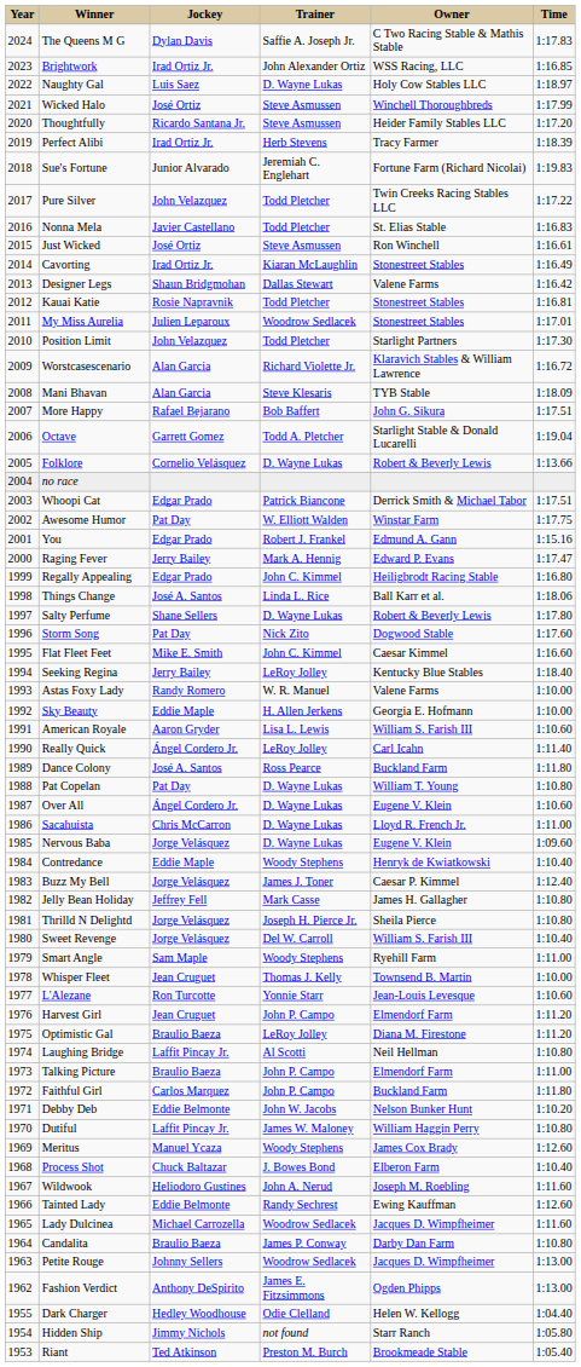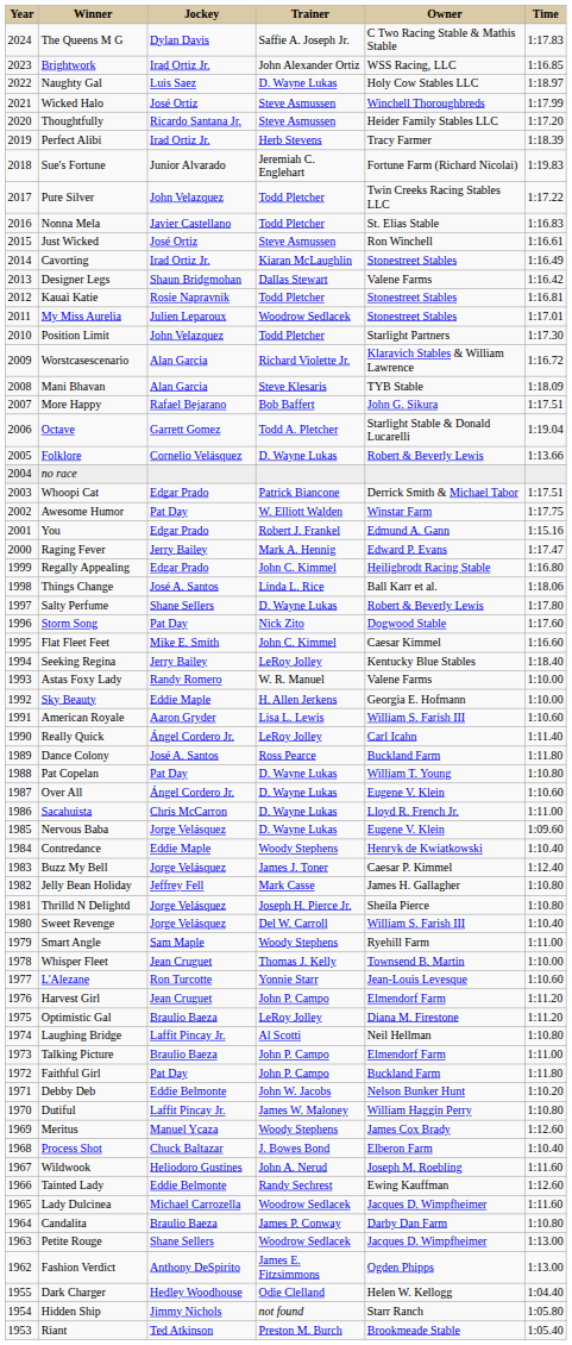 <table class="wikitable sortable">
 <tr>
 <th style="background:#DACAA5; width:38px">Year<br></th>
 <th style="background:#DACAA5; width:140px">Winner<br></th>
 <th style="background:#DACAA5; width:140px">Jockey<br></th>
 <th style="background:#DACAA5; width:140px">Trainer<br></th>
 <th style="background:#DACAA5; width:210px">Owner<br></th>
 <th style="background:#DACAA5">Time<br></th>
 </tr>
 <tr>
 <td>2024</td>
 <td>The Queens M G</td>
 <td><a href='#'>Dylan Davis</a></td>
 <td>Saffie A. Joseph Jr.</td>
 <td>C Two Racing Stable & Mathis Stable</td>
 <td>1:17.83</td>
 </tr>
 <tr>
 <td>2023</td>
 <td><a href='#'>Brightwork</a></td>
 <td><a href='#'>Irad Ortiz Jr.</a></td>
 <td>John Alexander Ortiz</td>
 <td>WSS Racing, LLC</td>
 <td>1:16.85</td>
 </tr>
 <tr>
 <td>2022</td>
 <td>Naughty Gal</td>
 <td><a href='#'>Luis Saez</a></td>
 <td><a href='#'>D. Wayne Lukas</a></td>
 <td>Holy Cow Stables LLC</td>
 <td>1:18.97</td>
 </tr>
 <tr>
 <td>2021</td>
 <td>Wicked Halo</td>
 <td><a href='#'>José Ortiz</a></td>
 <td><a href='#'>Steve Asmussen</a></td>
 <td><a href='#'>Winchell Thoroughbreds</a></td>
 <td>1:17.99</td>
 </tr>
 <tr>
 <td>2020</td>
 <td>Thoughtfully</td>
 <td><a href='#'>Ricardo Santana Jr.</a></td>
 <td><a href='#'>Steve Asmussen</a></td>
 <td>Heider Family Stables LLC</td>
 <td>1:17.20</td>
 </tr>
 <tr>
 <td>2019</td>
 <td>Perfect Alibi</td>
 <td><a href='#'>Irad Ortiz Jr.</a></td>
 <td><a href='#'>Herb Stevens</a></td>
 <td>Tracy Farmer</td>
 <td>1:18.39</td>
 </tr>
 <tr>
 <td>2018</td>
 <td>Sue's Fortune</td>
 <td>Junior Alvarado</td>
 <td>Jeremiah C. Englehart</td>
 <td>Fortune Farm (Richard Nicolai)</td>
 <td>1:19.83</td>
 </tr>
 <tr>
 <td>2017</td>
 <td>Pure Silver</td>
 <td><a href='#'>John Velazquez</a></td>
 <td><a href='#'>Todd Pletcher</a></td>
 <td>Twin Creeks Racing Stables LLC</td>
 <td>1:17.22</td>
 </tr>
 <tr>
 <td>2016</td>
 <td>Nonna Mela</td>
 <td><a href='#'>Javier Castellano</a></td>
 <td><a href='#'>Todd Pletcher</a></td>
 <td>St. Elias Stable</td>
 <td>1:16.83</td>
 </tr>
 <tr>
 <td>2015</td>
 <td>Just Wicked</td>
 <td><a href='#'>José Ortiz</a></td>
 <td><a href='#'>Steve Asmussen</a></td>
 <td>Ron Winchell</td>
 <td>1:16.61</td>
 </tr>
 <tr>
 <td>2014</td>
 <td>Cavorting</td>
 <td><a href='#'>Irad Ortiz Jr.</a></td>
 <td><a href='#'>Kiaran McLaughlin</a></td>
 <td><a href='#'>Stonestreet Stables</a></td>
 <td>1:16.49</td>
 </tr>
 <tr>
 <td>2013</td>
 <td>Designer Legs</td>
 <td><a href='#'>Shaun Bridgmohan</a></td>
 <td><a href='#'>Dallas Stewart</a></td>
 <td>Valene Farms</td>
 <td>1:16.42</td>
 </tr>
 <tr>
 <td>2012</td>
 <td>Kauai Katie</td>
 <td><a href='#'>Rosie Napravnik</a></td>
 <td><a href='#'>Todd Pletcher</a></td>
 <td><a href='#'>Stonestreet Stables</a></td>
 <td>1:16.81</td>
 </tr>
 <tr>
 <td>2011</td>
 <td><a href='#'>My Miss Aurelia</a></td>
 <td><a href='#'>Julien Leparoux</a></td>
 <td><a href='#'>Woodrow Sedlacek</a></td>
 <td><a href='#'>Stonestreet Stables</a></td>
 <td>1:17.01</td>
 </tr>
 <tr>
 <td>2010</td>
 <td>Position Limit</td>
 <td><a href='#'>John Velazquez</a></td>
 <td><a href='#'>Todd Pletcher</a></td>
 <td>Starlight Partners</td>
 <td>1:17.30</td>
 </tr>
 <tr>
 <td>2009</td>
 <td>Worstcasescenario</td>
 <td><a href='#'>Alan Garcia</a></td>
 <td><a href='#'>Richard Violette Jr.</a></td>
 <td><a href='#'>Klaravich Stables</a> & William Lawrence</td>
 <td>1:16.72</td>
 </tr>
 <tr>
 <td>2008</td>
 <td>Mani Bhavan</td>
 <td><a href='#'>Alan Garcia</a></td>
 <td><a href='#'>Steve Klesaris</a></td>
 <td>TYB Stable</td>
 <td>1:18.09</td>
 </tr>
 <tr>
 <td>2007</td>
 <td>More Happy</td>
 <td><a href='#'>Rafael Bejarano</a></td>
 <td><a href='#'>Bob Baffert</a></td>
 <td><a href='#'>John G. Sikura</a></td>
 <td>1:17.51</td>
 </tr>
 <tr>
 <td>2006</td>
 <td><a href='#'>Octave</a></td>
 <td><a href='#'>Garrett Gomez</a></td>
 <td><a href='#'>Todd A. Pletcher</a></td>
 <td>Starlight Stable & Donald Lucarelli</td>
 <td>1:19.04</td>
 </tr>
 <tr>
 <td>2005</td>
 <td><a href='#'>Folklore</a></td>
 <td><a href='#'>Cornelio Velásquez</a></td>
 <td><a href='#'>D. Wayne Lukas</a></td>
 <td><a href='#'>Robert & Beverly Lewis</a></td>
 <td>1:13.66</td>
 </tr>
 <tr bgcolor="#eeeeee">
 <td>2004</td>
 <td><em>no race</em></td>
 <td></td>
 <td></td>
 <td></td>
 <td></td>
 </tr>
 <tr>
 <td>2003</td>
 <td>Whoopi Cat</td>
 <td><a href='#'>Edgar Prado</a></td>
 <td><a href='#'>Patrick Biancone</a></td>
 <td>Derrick Smith & <a href='#'>Michael Tabor</a></td>
 <td>1:17.51</td>
 </tr>
 <tr>
 <td>2002</td>
 <td>Awesome Humor</td>
 <td><a href='#'>Pat Day</a></td>
 <td><a href='#'>W. Elliott Walden</a></td>
 <td><a href='#'>Winstar Farm</a></td>
 <td>1:17.75</td>
 </tr>
 <tr>
 <td>2001</td>
 <td>You</td>
 <td><a href='#'>Edgar Prado</a></td>
 <td><a href='#'>Robert J. Frankel</a></td>
 <td><a href='#'>Edmund A. Gann</a></td>
 <td>1:15.16</td>
 </tr>
 <tr>
 <td>2000</td>
 <td>Raging Fever</td>
 <td><a href='#'>Jerry Bailey</a></td>
 <td><a href='#'>Mark A. Hennig</a></td>
 <td><a href='#'>Edward P. Evans</a></td>
 <td>1:17.47</td>
 </tr>
 <tr>
 <td>1999</td>
 <td>Regally Appealing</td>
 <td><a href='#'>Edgar Prado</a></td>
 <td><a href='#'>John C. Kimmel</a></td>
 <td><a href='#'>Heiligbrodt Racing Stable</a></td>
 <td>1:16.80</td>
 </tr>
 <tr>
 <td>1998</td>
 <td>Things Change</td>
 <td><a href='#'>José A. Santos</a></td>
 <td><a href='#'>Linda L. Rice</a></td>
 <td>Ball Karr et al.</td>
 <td>1:18.06</td>
 </tr>
 <tr>
 <td>1997</td>
 <td>Salty Perfume</td>
 <td><a href='#'>Shane Sellers</a></td>
 <td><a href='#'>D. Wayne Lukas</a></td>
 <td><a href='#'>Robert & Beverly Lewis</a></td>
 <td>1:17.80</td>
 </tr>
 <tr>
 <td>1996</td>
 <td><a href='#'>Storm Song</a></td>
 <td><a href='#'>Pat Day</a></td>
 <td><a href='#'>Nick Zito</a></td>
 <td><a href='#'>Dogwood Stable</a></td>
 <td>1:17.60</td>
 </tr>
 <tr>
 <td>1995</td>
 <td>Flat Fleet Feet</td>
 <td><a href='#'>Mike E. Smith</a></td>
 <td><a href='#'>John C. Kimmel</a></td>
 <td>Caesar Kimmel</td>
 <td>1:16.60</td>
 </tr>
 <tr>
 <td>1994</td>
 <td>Seeking Regina</td>
 <td><a href='#'>Jerry Bailey</a></td>
 <td><a href='#'>LeRoy Jolley</a></td>
 <td>Kentucky Blue Stables</td>
 <td>1:18.40</td>
 </tr>
 <tr>
 <td>1993</td>
 <td>Astas Foxy Lady</td>
 <td><a href='#'>Randy Romero</a></td>
 <td>W. R. Manuel</td>
 <td>Valene Farms</td>
 <td>1:10.00</td>
 </tr>
 <tr>
 <td>1992</td>
 <td><a href='#'>Sky Beauty</a></td>
 <td><a href='#'>Eddie Maple</a></td>
 <td><a href='#'>H. Allen Jerkens</a></td>
 <td>Georgia E. Hofmann</td>
 <td>1:10.00</td>
 </tr>
 <tr>
 <td>1991</td>
 <td>American Royale</td>
 <td><a href='#'>Aaron Gryder</a></td>
 <td><a href='#'>Lisa L. Lewis</a></td>
 <td><a href='#'>William S. Farish III</a></td>
 <td>1:10.60</td>
 </tr>
 <tr>
 <td>1990</td>
 <td>Really Quick</td>
 <td><a href='#'>Ángel Cordero Jr.</a></td>
 <td><a href='#'>LeRoy Jolley</a></td>
 <td><a href='#'>Carl Icahn</a></td>
 <td>1:11.40</td>
 </tr>
 <tr>
 <td>1989</td>
 <td>Dance Colony</td>
 <td><a href='#'>José A. Santos</a></td>
 <td><a href='#'>Ross Pearce</a></td>
 <td><a href='#'>Buckland Farm</a></td>
 <td>1:11.80</td>
 </tr>
 <tr>
 <td>1988</td>
 <td>Pat Copelan</td>
 <td><a href='#'>Pat Day</a></td>
 <td><a href='#'>D. Wayne Lukas</a></td>
 <td><a href='#'>William T. Young</a></td>
 <td>1:10.80</td>
 </tr>
 <tr>
 <td>1987</td>
 <td>Over All</td>
 <td><a href='#'>Ángel Cordero Jr.</a></td>
 <td><a href='#'>D. Wayne Lukas</a></td>
 <td><a href='#'>Eugene V. Klein</a></td>
 <td>1:10.60</td>
 </tr>
 <tr>
 <td>1986</td>
 <td><a href='#'>Sacahuista</a></td>
 <td><a href='#'>Chris McCarron</a></td>
 <td><a href='#'>D. Wayne Lukas</a></td>
 <td><a href='#'>Lloyd R. French Jr.</a></td>
 <td>1:11.00</td>
 </tr>
 <tr>
 <td>1985</td>
 <td>Nervous Baba</td>
 <td><a href='#'>Jorge Velásquez</a></td>
 <td><a href='#'>D. Wayne Lukas</a></td>
 <td><a href='#'>Eugene V. Klein</a></td>
 <td>1:09.60</td>
 </tr>
 <tr>
 <td>1984</td>
 <td>Contredance</td>
 <td><a href='#'>Eddie Maple</a></td>
 <td><a href='#'>Woody Stephens</a></td>
 <td><a href='#'>Henryk de Kwiatkowski</a></td>
 <td>1:10.40</td>
 </tr>
 <tr>
 <td>1983</td>
 <td>Buzz My Bell</td>
 <td><a href='#'>Jorge Velásquez</a></td>
 <td><a href='#'>James J. Toner</a></td>
 <td>Caesar P. Kimmel</td>
 <td>1:12.40</td>
 </tr>
 <tr>
 <td>1982</td>
 <td>Jelly Bean Holiday</td>
 <td><a href='#'>Jeffrey Fell</a></td>
 <td><a href='#'>Mark Casse</a></td>
 <td>James H. Gallagher</td>
 <td>1:10.80</td>
 </tr>
 <tr>
 <td>1981</td>
 <td>Thrilld N Delightd</td>
 <td><a href='#'>Jorge Velásquez</a></td>
 <td><a href='#'>Joseph H. Pierce Jr.</a></td>
 <td>Sheila Pierce</td>
 <td>1:10.80</td>
 </tr>
 <tr>
 <td>1980</td>
 <td>Sweet Revenge</td>
 <td><a href='#'>Jorge Velásquez</a></td>
 <td><a href='#'>Del W. Carroll</a></td>
 <td><a href='#'>William S. Farish III</a></td>
 <td>1:10.40</td>
 </tr>
 <tr>
 <td>1979</td>
 <td>Smart Angle</td>
 <td><a href='#'>Sam Maple</a></td>
 <td><a href='#'>Woody Stephens</a></td>
 <td>Ryehill Farm</td>
 <td>1:11.00</td>
 </tr>
 <tr>
 <td>1978</td>
 <td>Whisper Fleet</td>
 <td><a href='#'>Jean Cruguet</a></td>
 <td><a href='#'>Thomas J. Kelly</a></td>
 <td><a href='#'>Townsend B. Martin</a></td>
 <td>1:10.00</td>
 </tr>
 <tr>
 <td>1977</td>
 <td><a href='#'>L'Alezane</a></td>
 <td><a href='#'>Ron Turcotte</a></td>
 <td><a href='#'>Yonnie Starr</a></td>
 <td><a href='#'>Jean-Louis Levesque</a></td>
 <td>1:10.60</td>
 </tr>
 <tr>
 <td>1976</td>
 <td>Harvest Girl</td>
 <td><a href='#'>Jean Cruguet</a></td>
 <td><a href='#'>John P. Campo</a></td>
 <td><a href='#'>Elmendorf Farm</a></td>
 <td>1:11.20</td>
 </tr>
 <tr>
 <td>1975</td>
 <td>Optimistic Gal</td>
 <td><a href='#'>Braulio Baeza</a></td>
 <td><a href='#'>LeRoy Jolley</a></td>
 <td><a href='#'>Diana M. Firestone</a></td>
 <td>1:11.20</td>
 </tr>
 <tr>
 <td>1974</td>
 <td>Laughing Bridge</td>
 <td><a href='#'>Laffit Pincay Jr.</a></td>
 <td><a href='#'>Al Scotti</a></td>
 <td>Neil Hellman</td>
 <td>1:10.80</td>
 </tr>
 <tr>
 <td>1973</td>
 <td>Talking Picture</td>
 <td><a href='#'>Braulio Baeza</a></td>
 <td><a href='#'>John P. Campo</a></td>
 <td><a href='#'>Elmendorf Farm</a></td>
 <td>1:11.00</td>
 </tr>
 <tr>
 <td>1972</td>
 <td>Faithful Girl</td>
-<td><a href='#'>Carlos Marquez</a></td>
+<td><a href='#'>Pat Day</a></td>
 <td><a href='#'>John P. Campo</a></td>
 <td><a href='#'>Buckland Farm</a></td>
 <td>1:11.80</td>
 </tr>
 <tr>
 <td>1971</td>
 <td>Debby Deb</td>
 <td><a href='#'>Eddie Belmonte</a></td>
 <td><a href='#'>John W. Jacobs</a></td>
 <td><a href='#'>Nelson Bunker Hunt</a></td>
 <td>1:10.20</td>
 </tr>
 <tr>
 <td>1970</td>
 <td>Dutiful</td>
 <td><a href='#'>Laffit Pincay Jr.</a></td>
 <td><a href='#'>James W. Maloney</a></td>
 <td><a href='#'>William Haggin Perry</a></td>
 <td>1:10.80</td>
 </tr>
 <tr>
 <td>1969</td>
 <td>Meritus</td>
 <td><a href='#'>Manuel Ycaza</a></td>
 <td><a href='#'>Woody Stephens</a></td>
 <td><a href='#'>James Cox Brady</a></td>
 <td>1:12.60</td>
 </tr>
 <tr>
 <td>1968</td>
 <td><a href='#'>Process Shot</a></td>
 <td><a href='#'>Chuck Baltazar</a></td>
 <td><a href='#'>J. Bowes Bond</a></td>
 <td><a href='#'>Elberon Farm</a></td>
 <td>1:10.40</td>
 </tr>
 <tr>
 <td>1967</td>
 <td>Wildwook</td>
 <td><a href='#'>Heliodoro Gustines</a></td>
 <td><a href='#'>John A. Nerud</a></td>
 <td><a href='#'>Joseph M. Roebling</a></td>
 <td>1:11.60</td>
 </tr>
 <tr>
 <td>1966</td>
 <td>Tainted Lady</td>
 <td><a href='#'>Eddie Belmonte</a></td>
 <td><a href='#'>Randy Sechrest</a></td>
 <td>Ewing Kauffman</td>
 <td>1:12.60</td>
 </tr>
 <tr>
 <td>1965</td>
 <td>Lady Dulcinea</td>
 <td><a href='#'>Michael Carrozella</a></td>
 <td><a href='#'>Woodrow Sedlacek</a></td>
 <td><a href='#'>Jacques D. Wimpfheimer</a></td>
 <td>1:11.60</td>
 </tr>
 <tr>
 <td>1964</td>
 <td>Candalita</td>
 <td><a href='#'>Braulio Baeza</a></td>
 <td><a href='#'>James P. Conway</a></td>
 <td><a href='#'>Darby Dan Farm</a></td>
 <td>1:10.80</td>
 </tr>
 <tr>
 <td>1963</td>
 <td>Petite Rouge</td>
-<td><a href='#'>Johnny Sellers</a></td>
+<td><a href='#'>Shane Sellers</a></td>
 <td><a href='#'>Woodrow Sedlacek</a></td>
 <td><a href='#'>Jacques D. Wimpfheimer</a></td>
 <td>1:13.00</td>
 </tr>
 <tr>
 <td>1962</td>
 <td>Fashion Verdict</td>
 <td><a href='#'>Anthony DeSpirito</a></td>
 <td><a href='#'>James E. Fitzsimmons</a></td>
 <td><a href='#'>Ogden Phipps</a></td>
 <td>1:13.00</td>
 </tr>
 <tr>
 <td>1955</td>
 <td>Dark Charger</td>
 <td><a href='#'>Hedley Woodhouse</a></td>
 <td><a href='#'>Odie Clelland</a></td>
 <td>Helen W. Kellogg</td>
 <td>1:04.40</td>
 </tr>
 <tr>
 <td>1954</td>
 <td>Hidden Ship</td>
 <td><a href='#'>Jimmy Nichols</a></td>
 <td><em>not found</em></td>
 <td>Starr Ranch</td>
 <td>1:05.80</td>
 </tr>
 <tr>
 <td>1953</td>
 <td>Riant</td>
 <td><a href='#'>Ted Atkinson</a></td>
 <td><a href='#'>Preston M. Burch</a></td>
 <td><a href='#'>Brookmeade Stable</a></td>
 <td>1:05.40</td>
 </tr>
 </table>
